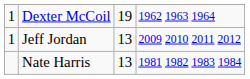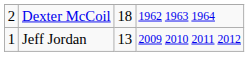 <table class="wikitable">
 <tr>
 </tr>
 <tr>
-<td>1</td>
+<td>2</td>
 <td><a href='#'>Dexter McCoil</a></td>
-<td>19</td>
+<td>18</td>
 <td style="font-size:80%;"><a href='#'>1962</a> <a href='#'>1963</a> <a href='#'>1964</a></td>
 </tr>
 <tr>
 <td>1</td>
 <td>Jeff Jordan</td>
 <td>13</td>
 <td style="font-size:80%;"><a href='#'>2009</a> <a href='#'>2010</a> <a href='#'>2011</a> <a href='#'>2012</a></td>
 </tr>
-<tr>
-<td></td>
-<td>Nate Harris</td>
-<td>13</td>
-<td style="font-size:80%;"><a href='#'>1981</a> <a href='#'>1982</a> <a href='#'>1983</a> <a href='#'>1984</a></td>
-</tr>
 </table>
